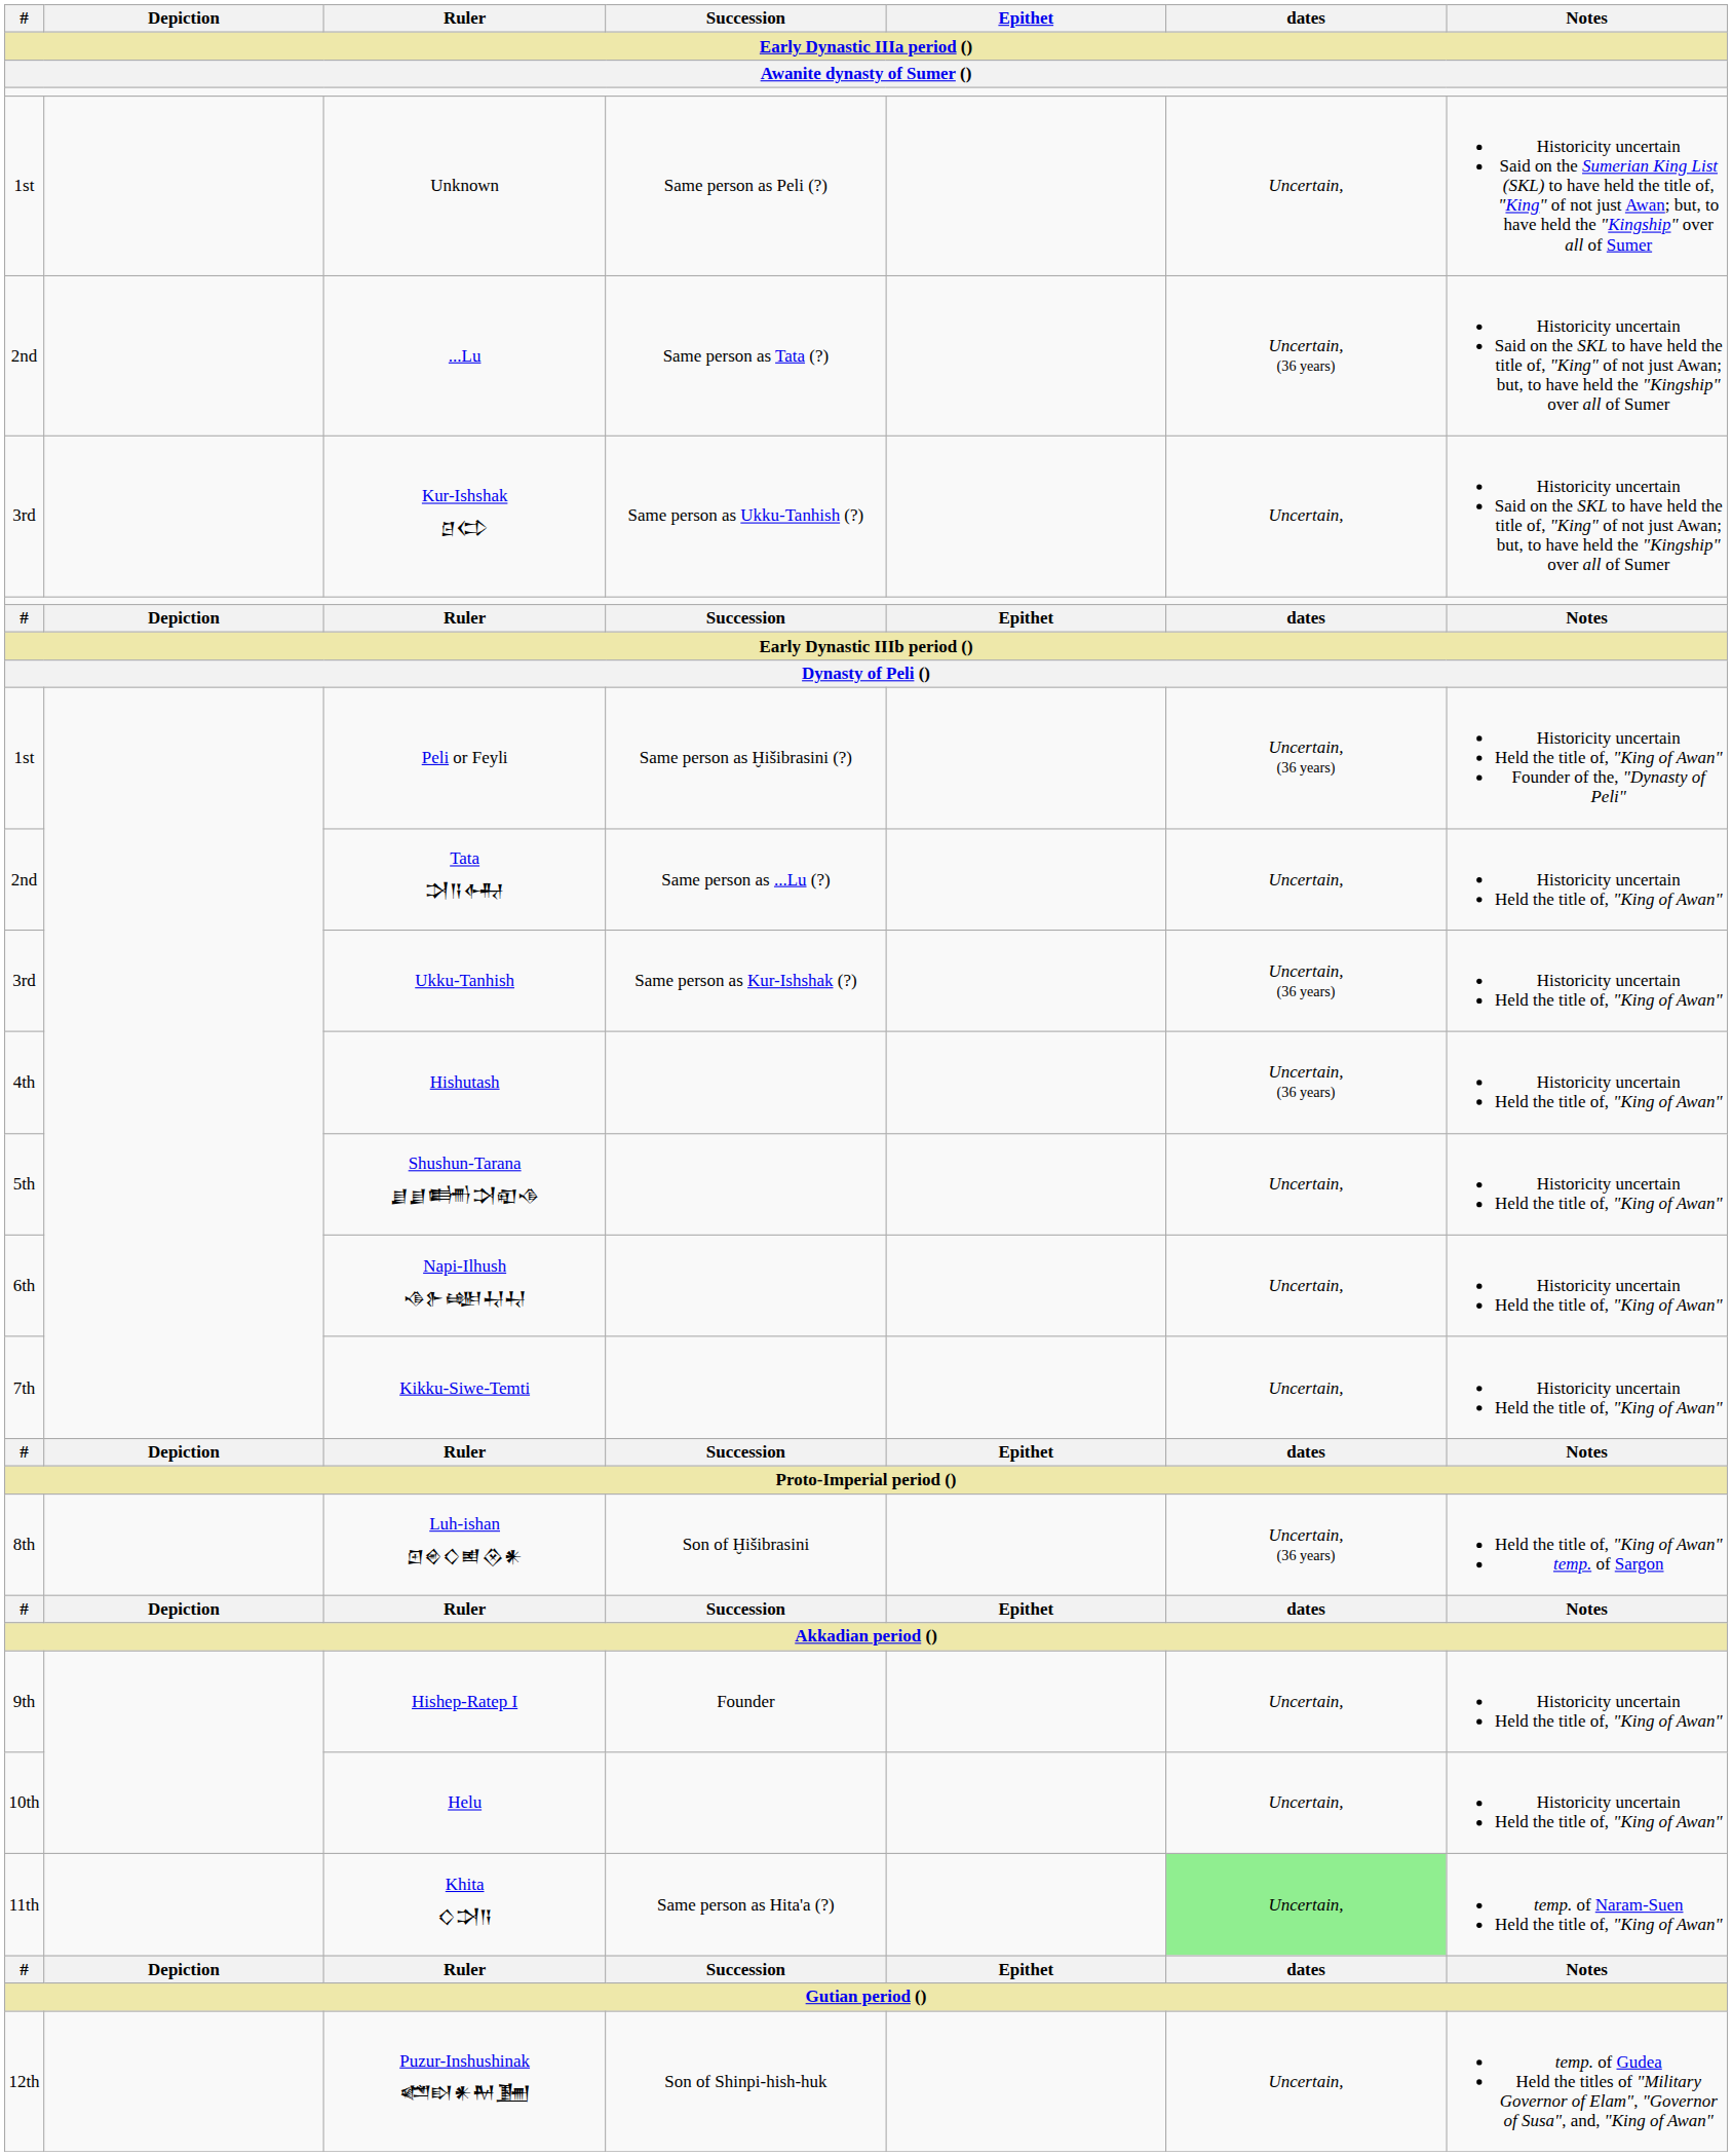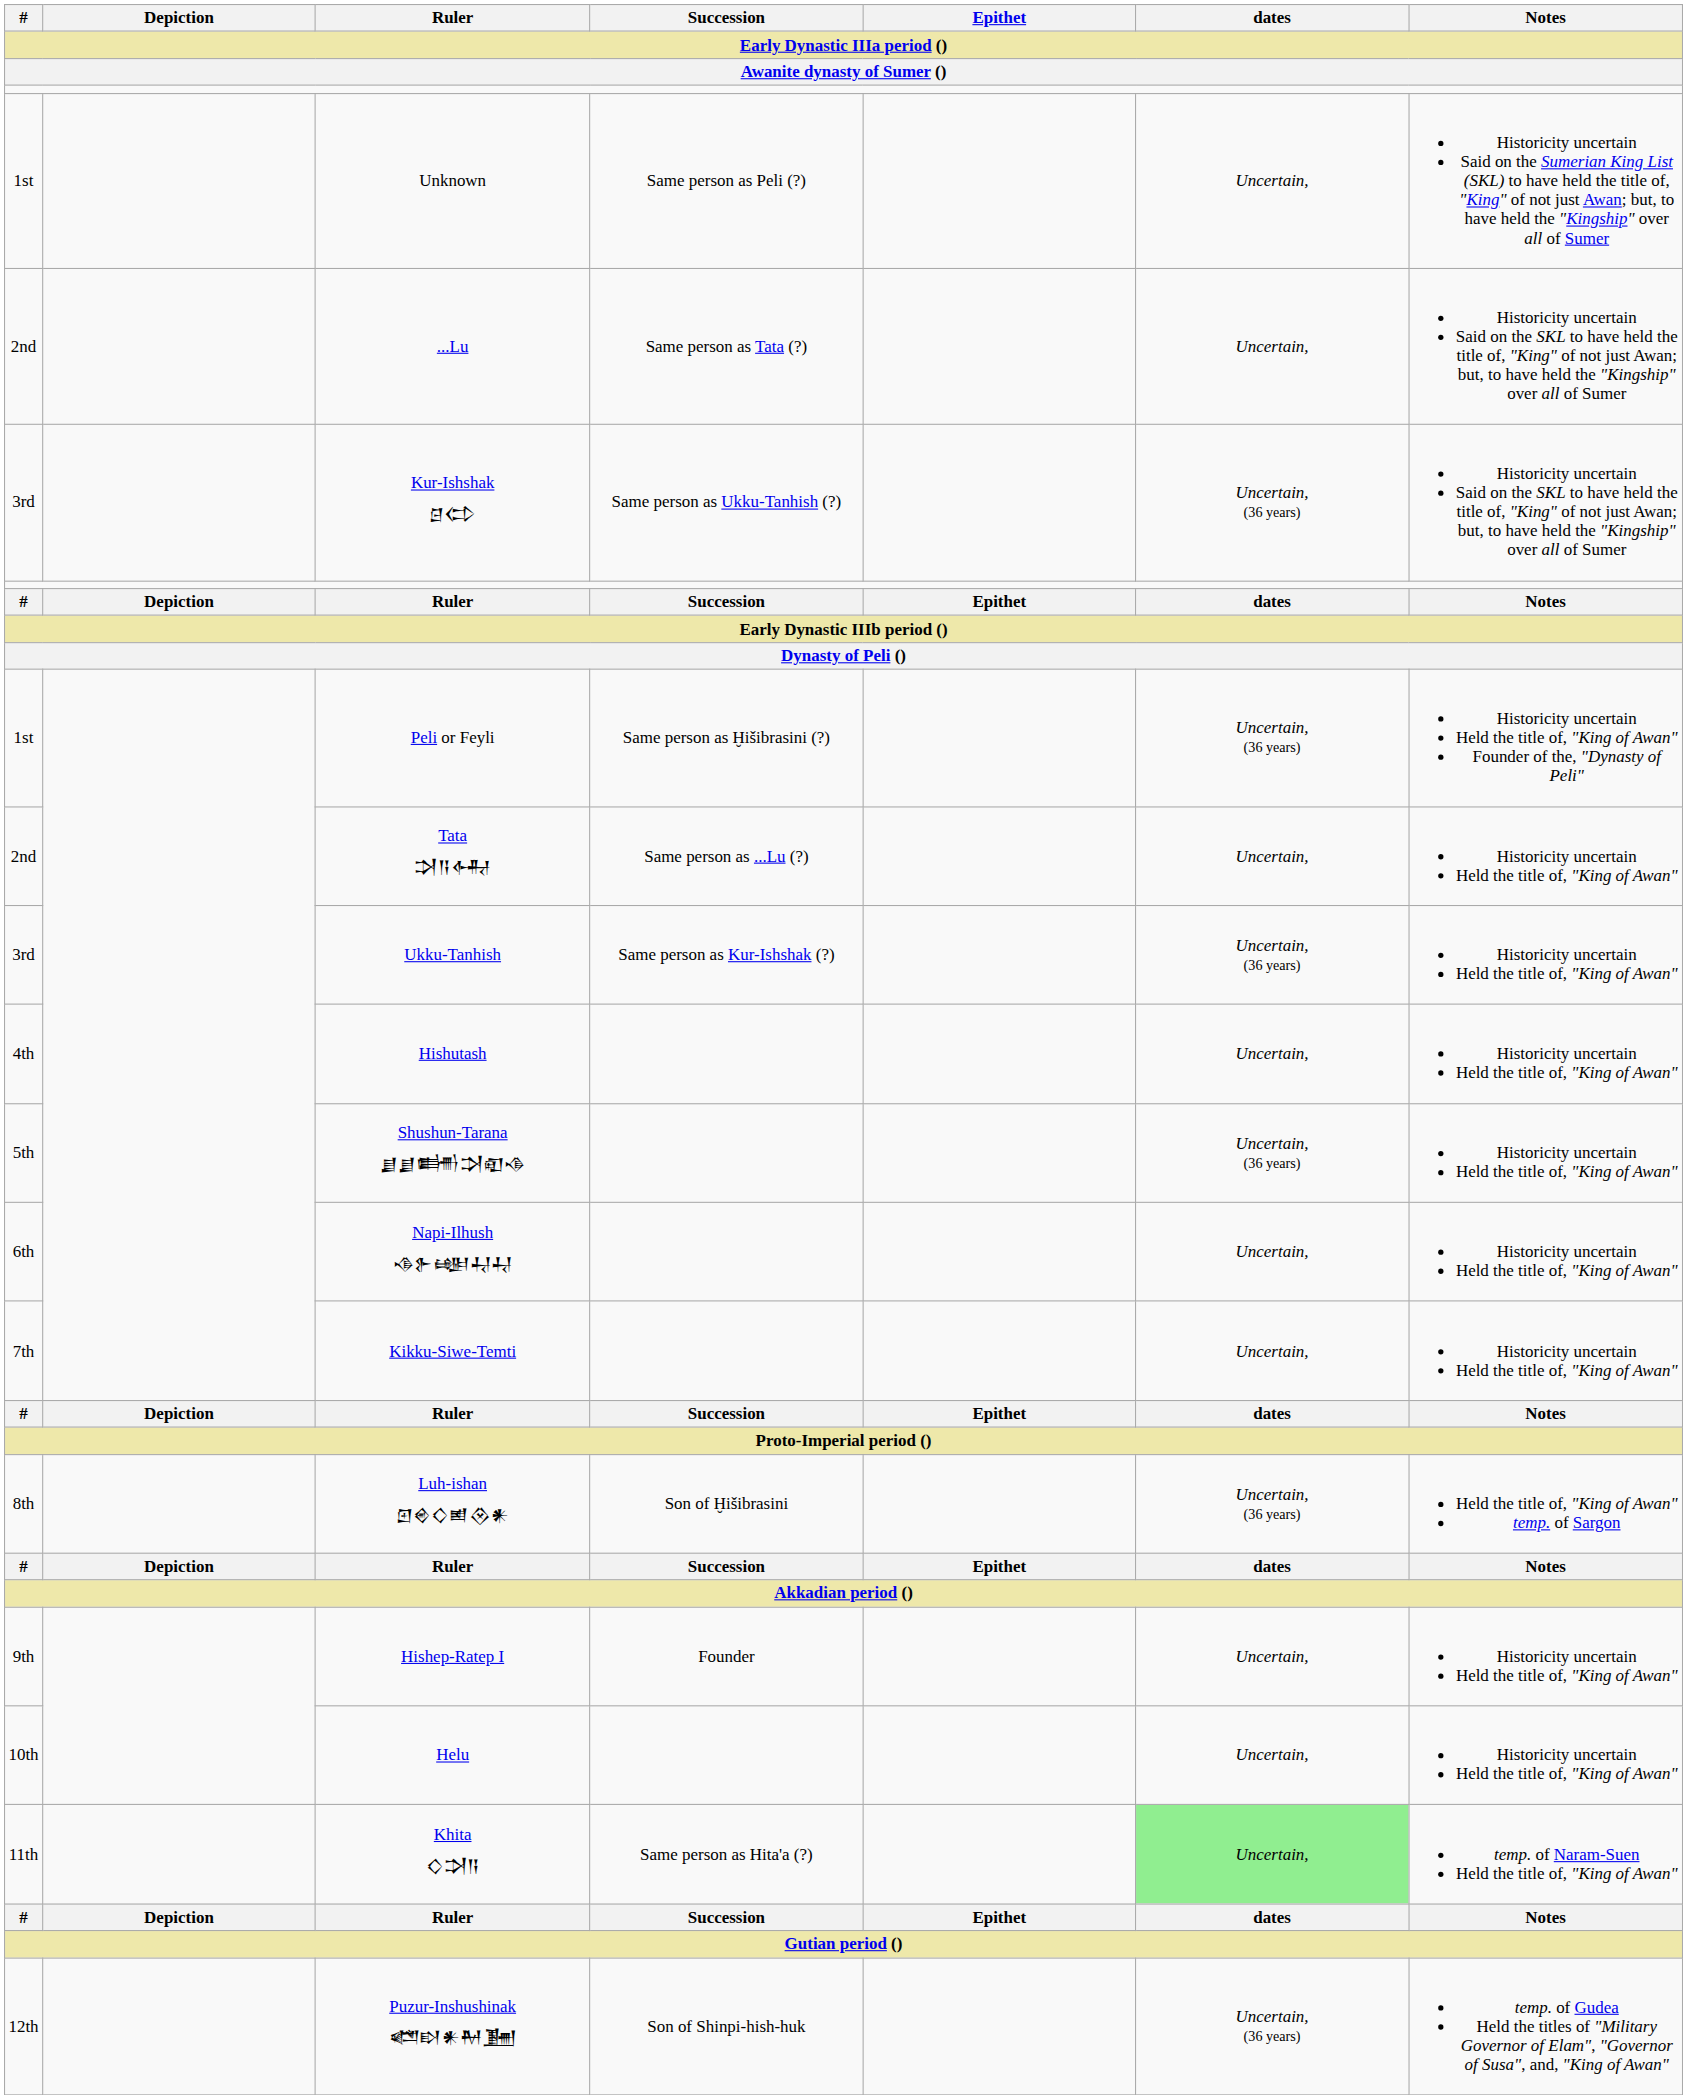 <table class="wikitable"border="1"style="width:100%;text-align:center">
 <tr>
 <th width="1%">#</th>
 <th width="16.5%">Depiction</th>
 <th width="16.5%">Ruler</th>
 <th width="16.5%">Succession</th>
 <th width="16.5%"><a href='#'>Epithet</a></th>
 <th width="16.5%"> dates</th>
 <th width="16.5%">Notes</th>
 </tr>
 <tr>
 <td colspan="7"align="center"style="background-color:palegoldenrod"><strong><a href='#'>Early Dynastic IIIa period</a> ()</strong></td>
 </tr>
 <tr>
 <th colspan="7"><a href='#'>Awanite dynasty of Sumer</a> ()</th>
 </tr>
 <tr>
 <td colspan="7"align="left"></td>
 </tr>
 <tr>
 <td>1st</td>
 <td></td>
 <td>Unknown</td>
 <td>Same person as Peli (?)</td>
 <td></td>
 <td><em>Uncertain,</em> </td>
 <td><br><ul><li>Historicity uncertain</li><li>Said on the <em><a href='#'>Sumerian King List</a> (SKL)</em> to have held the title of, <em>"<a href='#'>King</a>"</em> of not just <a href='#'>Awan</a>; but, to have held the <em>"<a href='#'>Kingship</a>"</em> over <em>all</em> of <a href='#'>Sumer</a></li></ul></td>
 </tr>
 <tr>
 <td>2nd</td>
 <td></td>
 <td><a href='#'>...Lu</a></td>
 <td>Same person as <a href='#'>Tata</a> (?)</td>
 <td></td>
-<td><em>Uncertain,</em> <br><small>(36 years)</small></td>
+<td><em>Uncertain,</em> </td>
 <td><br><ul><li>Historicity uncertain</li><li>Said on the <em>SKL</em> to have held the title of, <em>"King"</em> of not just Awan; but, to have held the <em>"Kingship"</em> over <em>all</em> of Sumer</li></ul></td>
 </tr>
 <tr>
 <td>3rd</td>
 <td></td>
 <td><a href='#'>Kur-Ishshak</a><br>𒆪𒌌</td>
 <td>Same person as <a href='#'>Ukku-Tanhish</a> (?)</td>
 <td></td>
-<td><em>Uncertain,</em> </td>
+<td><em>Uncertain,</em> <br><small>(36 years)</small></td>
 <td><br><ul><li>Historicity uncertain</li><li>Said on the <em>SKL</em> to have held the title of, <em>"King"</em> of not just Awan; but, to have held the <em>"Kingship"</em> over <em>all</em> of Sumer</li></ul></td>
 </tr>
 <tr>
 <td colspan="7"align="left"></td>
 </tr>
 <tr>
 <th width="1%">#</th>
 <th width="16.5%">Depiction</th>
 <th width="16.5%">Ruler</th>
 <th width="16.5%">Succession</th>
 <th width="16.5%">Epithet</th>
 <th width="16.5%"> dates</th>
 <th width="16.5%">Notes</th>
 </tr>
 <tr>
 <td colspan="7"align="center"style="background-color:palegoldenrod"><strong>Early Dynastic IIIb period ()</strong></td>
 </tr>
 <tr>
 <th colspan="7"><a href='#'>Dynasty of Peli</a> ()</th>
 </tr>
 <tr>
 <td>1st</td>
 <td rowspan="7"></td>
 <td><a href='#'>Peli</a> or Feyli</td>
 <td>Same person as Ḫišibrasini (?)</td>
 <td></td>
 <td><em>Uncertain,</em> <br><small>(36 years)</small></td>
 <td><br><ul><li>Historicity uncertain</li><li>Held the title of, <em>"King of Awan"</em></li><li>Founder of the, <em>"Dynasty of Peli"</em></li></ul></td>
 </tr>
 <tr>
 <td>2nd</td>
 <td><a href='#'>Tata</a><br>𒋫𒀀𒅈</td>
 <td>Same person as <a href='#'>...Lu</a> (?)</td>
 <td></td>
 <td><em>Uncertain,</em> </td>
 <td><br><ul><li>Historicity uncertain</li><li>Held the title of, <em>"King of Awan"</em></li></ul></td>
 </tr>
 <tr>
 <td>3rd</td>
 <td><a href='#'>Ukku-Tanhish</a></td>
 <td>Same person as <a href='#'>Kur-Ishshak</a> (?)</td>
 <td></td>
 <td><em>Uncertain,</em> <br><small>(36 years)</small></td>
 <td><br><ul><li>Historicity uncertain</li><li>Held the title of, <em>"King of Awan"</em></li></ul></td>
 </tr>
 <tr>
 <td>4th</td>
 <td><a href='#'>Hishutash</a></td>
 <td></td>
 <td></td>
-<td><em>Uncertain,</em> <br><small>(36 years)</small></td>
+<td><em>Uncertain,</em> </td>
 <td><br><ul><li>Historicity uncertain</li><li>Held the title of, <em>"King of Awan"</em></li></ul></td>
 </tr>
 <tr>
 <td>5th</td>
 <td><a href='#'>Shushun-Tarana</a><br>𒋗𒋗𒌦𒋫𒊏𒈾</td>
 <td></td>
 <td></td>
-<td><em>Uncertain,</em> </td>
+<td><em>Uncertain,</em> <br><small>(36 years)</small></td>
 <td><br><ul><li>Historicity uncertain</li><li>Held the title of, <em>"King of Awan"</em></li></ul></td>
 </tr>
 <tr>
 <td>6th</td>
 <td><a href='#'>Napi-Ilhush</a><br>𒈾𒉿𒅍𒄷𒄷</td>
 <td></td>
 <td></td>
 <td><em>Uncertain,</em> </td>
 <td><br><ul><li>Historicity uncertain</li><li>Held the title of, <em>"King of Awan"</em></li></ul></td>
 </tr>
 <tr>
 <td>7th</td>
 <td><a href='#'>Kikku-Siwe-Temti</a></td>
 <td></td>
 <td></td>
 <td><em>Uncertain,</em> </td>
 <td><br><ul><li>Historicity uncertain</li><li>Held the title of, <em>"King of Awan"</em></li></ul></td>
 </tr>
 <tr>
 <th width="1%">#</th>
 <th width="16.5%">Depiction</th>
 <th width="16.5%">Ruler</th>
 <th width="16.5%">Succession</th>
 <th width="16.5%">Epithet</th>
 <th width="16.5%"> dates</th>
 <th width="16.5%">Notes</th>
 </tr>
 <tr>
 <td colspan="7"align="center"style="background-color:palegoldenrod"><strong>Proto-Imperial period ()</strong></td>
 </tr>
 <tr>
 <td>8th</td>
 <td></td>
 <td><a href='#'>Luh-ishan</a><br>𒇻𒄴𒄭𒅖𒊮𒀭</td>
 <td>Son of Ḫišibrasini</td>
 <td></td>
 <td><em>Uncertain,</em> <br><small>(36 years)</small></td>
 <td><br><ul><li>Held the title of, <em>"King of Awan"</em></li><li><em><a href='#'>temp.</a></em> of <a href='#'>Sargon</a></li></ul></td>
 </tr>
 <tr>
 <th width="1%">#</th>
 <th width="16.5%">Depiction</th>
 <th width="16.5%">Ruler</th>
 <th width="16.5%">Succession</th>
 <th width="16.5%">Epithet</th>
 <th width="16.5%"> dates</th>
 <th width="16.5%">Notes</th>
 </tr>
 <tr>
 <td colspan="7"align="center"style="background-color:palegoldenrod"><strong><a href='#'>Akkadian period</a> ()</strong></td>
 </tr>
 <tr>
 <td>9th</td>
 <td rowspan="2"></td>
 <td><a href='#'>Hishep-Ratep I</a></td>
 <td>Founder</td>
 <td></td>
 <td><em>Uncertain,</em> </td>
 <td><br><ul><li>Historicity uncertain</li><li>Held the title of, <em>"King of Awan"</em></li></ul></td>
 </tr>
 <tr>
 <td>10th</td>
 <td><a href='#'>Helu</a></td>
 <td></td>
 <td></td>
 <td><em>Uncertain,</em> </td>
 <td><br><ul><li>Historicity uncertain</li><li>Held the title of, <em>"King of Awan"</em></li></ul></td>
 </tr>
 <tr>
 <td>11th</td>
 <td></td>
 <td><a href='#'>Khita</a><br>𒄭𒋫𒀀</td>
 <td>Same person as Hita'a (?)</td>
 <td></td>
 <td style="background: lightgreen;"><em>Uncertain,</em> </td>
 <td><br><ul><li><em>temp.</em> of <a href='#'>Naram-Suen</a></li><li>Held the title of, <em>"King of Awan"</em></li></ul></td>
 </tr>
 <tr>
 <th width="1%">#</th>
 <th width="16.5%">Depiction</th>
 <th width="16.5%">Ruler</th>
 <th width="16.5%">Succession</th>
 <th width="16.5%">Epithet</th>
 <th width="16.5%"> dates</th>
 <th width="16.5%">Notes</th>
 </tr>
 <tr>
 <td colspan="7"align="center"style="background-color:palegoldenrod"><strong><a href='#'>Gutian period</a> ()</strong></td>
 </tr>
 <tr>
 <td>12th</td>
 <td></td>
 <td><a href='#'>Puzur-Inshushinak</a><br>𒅤𒊭𒀭𒈹𒂞</td>
 <td>Son of Shinpi-hish-huk</td>
 <td></td>
-<td><em>Uncertain,</em> </td>
+<td><em>Uncertain,</em> <br><small>(36 years)</small></td>
 <td><br><ul><li><em>temp.</em> of <a href='#'>Gudea</a></li><li>Held the titles of <em>"Military Governor of Elam"</em>, <em>"Governor of Susa"</em>, and, <em>"King of Awan"</em></li></ul></td>
 </tr>
 </table>
